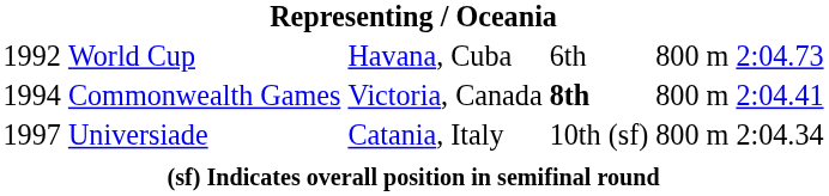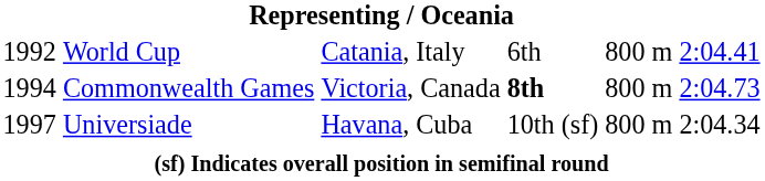 <table>
 <tr>
 <th colspan=6>Representing  / <strong>Oceania</strong></th>
 </tr>
 <tr>
 <td>1992</td>
 <td><a href='#'>World Cup</a></td>
-<td><a href='#'>Havana</a>, Cuba</td>
+<td><a href='#'>Catania</a>, Italy</td>
 <td>6th</td>
 <td>800 m</td>
-<td><a href='#'>2:04.73</a></td>
+<td><a href='#'>2:04.41</a></td>
 </tr>
 <tr>
 <td>1994</td>
 <td><a href='#'>Commonwealth Games</a></td>
 <td><a href='#'>Victoria</a>, Canada</td>
 <td><strong>8th</strong></td>
 <td>800 m</td>
-<td><a href='#'>2:04.41</a></td>
+<td><a href='#'>2:04.73</a></td>
 </tr>
 <tr>
 <td>1997</td>
 <td><a href='#'>Universiade</a></td>
-<td><a href='#'>Catania</a>, Italy</td>
+<td><a href='#'>Havana</a>, Cuba</td>
 <td>10th (sf)</td>
 <td>800 m</td>
 <td>2:04.34</td>
 </tr>
 <tr>
 <th colspan=6><small> (sf) Indicates overall position in semifinal round</small></th>
 </tr>
 </table>
